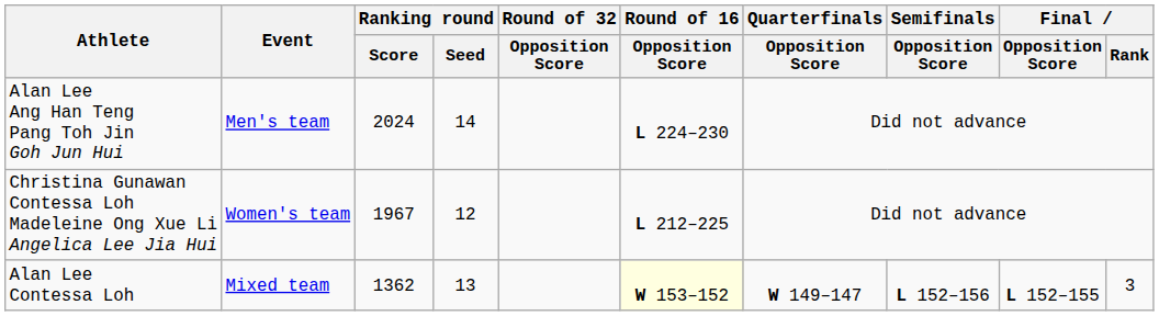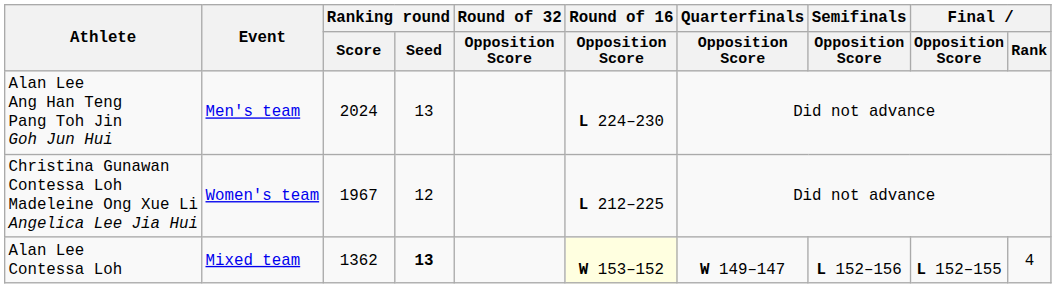 <table class="wikitable" style="font-size:90%; text-align:center;">
 <tr>
 <th rowspan="2">Athlete</th>
 <th rowspan="2">Event</th>
 <th colspan="2">Ranking round</th>
 <th>Round of 32</th>
 <th>Round of 16</th>
 <th>Quarterfinals</th>
 <th>Semifinals</th>
 <th colspan=2>Final / </th>
 </tr>
 <tr style=font-size:95%>
 <th>Score</th>
 <th>Seed</th>
 <th>Opposition<br>Score</th>
 <th>Opposition<br>Score</th>
 <th>Opposition<br>Score</th>
 <th>Opposition<br>Score</th>
 <th>Opposition<br>Score</th>
 <th>Rank</th>
 </tr>
 <tr>
 <td align=left>Alan Lee<br>Ang Han Teng<br>Pang Toh Jin<br><em>Goh Jun Hui</em></td>
 <td align=left><a href='#'>Men's team</a></td>
 <td>2024</td>
-<td>14</td>
+<td>13</td>
 <td></td>
 <td><br><strong>L</strong> 224–230</td>
 <td colspan=4>Did not advance</td>
 </tr>
 <tr>
 <td align=left>Christina Gunawan<br>Contessa Loh<br>Madeleine Ong Xue Li<br><em>Angelica Lee Jia Hui</em></td>
 <td align=left><a href='#'>Women's team</a></td>
 <td>1967</td>
 <td>12</td>
 <td></td>
 <td><br><strong>L</strong> 212–225</td>
 <td colspan=4>Did not advance</td>
 </tr>
 <tr>
 <td align=left>Alan Lee<br>Contessa Loh</td>
 <td align=left><a href='#'>Mixed team</a></td>
 <td>1362</td>
-<td>13</td>
+<td><strong>13</strong></td>
 <td></td>
 <td style="background: lightyellow;"><br><strong>W</strong> 153–152</td>
 <td><br><strong>W</strong> 149–147</td>
 <td><br><strong>L</strong> 152–156</td>
 <td><br><strong>L</strong> 152–155</td>
-<td>3</td>
+<td>4</td>
 </tr>
 </table>
